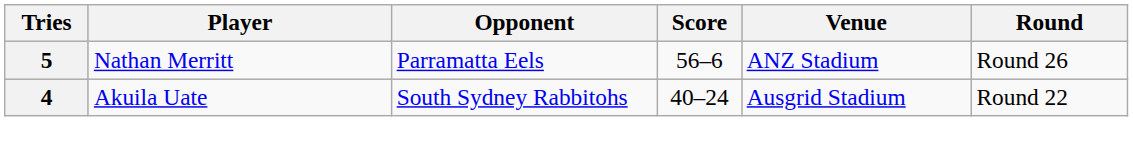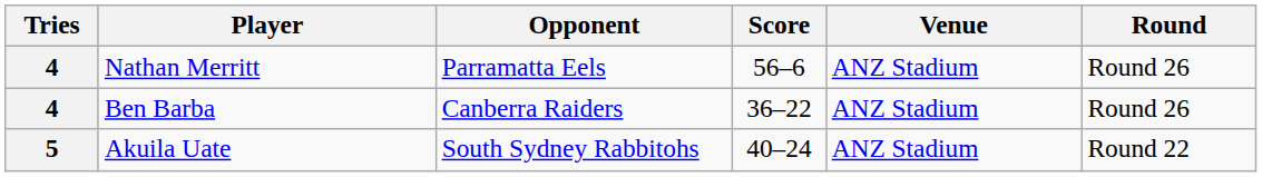 <table class="wikitable" style="text-align:left;">
 <tr>
 <th width=50>Tries</th>
 <th width=200>Player</th>
 <th width=175>Opponent</th>
 <th width=50>Score</th>
 <th width=150>Venue</th>
 <th width=100>Round</th>
 </tr>
 <tr>
-<th>5</th>
+<th>4</th>
 <td> <a href='#'>Nathan Merritt</a></td>
 <td><a href='#'>Parramatta Eels</a></td>
 <td align=center>56–6</td>
 <td><a href='#'>ANZ Stadium</a></td>
 <td>Round 26</td>
 </tr>
 <tr>
 <th>4</th>
+<td> <a href='#'>Ben Barba</a></td>
+<td><a href='#'>Canberra Raiders</a></td>
+<td align=center>36–22</td>
+<td><a href='#'>ANZ Stadium</a></td>
+<td>Round 26</td>
+</tr>
+<tr>
+<th>5</th>
 <td> <a href='#'>Akuila Uate</a></td>
 <td><a href='#'>South Sydney Rabbitohs</a></td>
 <td align=center>40–24</td>
-<td><a href='#'>Ausgrid Stadium</a></td>
+<td><a href='#'>ANZ Stadium</a></td>
 <td>Round 22</td>
 </tr>
 </table>
